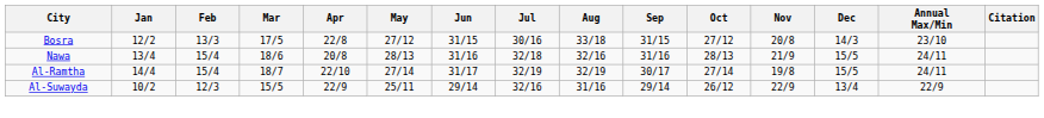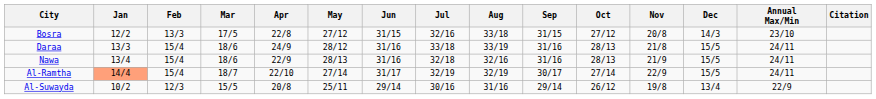 <table class="wikitable" style="text-align:center">
 <tr>
 <th width=10%>City</th>
 <th width=6%>Jan</th>
 <th width=6%>Feb</th>
 <th width=6%>Mar</th>
 <th width=6%>Apr</th>
 <th width=6%>May</th>
 <th width=6%>Jun</th>
 <th width=6%>Jul</th>
 <th width=6%>Aug</th>
 <th width=6%>Sep</th>
 <th width=6%>Oct</th>
 <th width=6%>Nov</th>
 <th width=6%>Dec</th>
 <th width=10%>Annual<br>Max/Min</th>
 <th width=5%>Citation</th>
 </tr>
 <tr>
 <td><a href='#'>Bosra</a></td>
 <td>12/2</td>
 <td>13/3</td>
 <td>17/5</td>
 <td>22/8</td>
 <td>27/12</td>
 <td>31/15</td>
-<td>30/16</td>
+<td>32/16</td>
 <td>33/18</td>
 <td>31/15</td>
 <td>27/12</td>
 <td>20/8</td>
 <td>14/3</td>
 <td>23/10</td>
 <td></td>
 </tr>
 <tr>
+<td><a href='#'>Daraa</a></td>
+<td>13/3</td>
+<td>15/4</td>
+<td>18/6</td>
+<td>24/9</td>
+<td>28/12</td>
+<td>31/16</td>
+<td>33/18</td>
+<td>33/19</td>
+<td>31/16</td>
+<td>28/13</td>
+<td>21/8</td>
+<td>15/5</td>
+<td>24/11</td>
+<td></td>
+</tr>
+<tr>
 <td><a href='#'>Nawa</a></td>
 <td>13/4</td>
 <td>15/4</td>
 <td>18/6</td>
-<td>20/8</td>
+<td>22/9</td>
 <td>28/13</td>
 <td>31/16</td>
 <td>32/18</td>
 <td>32/16</td>
 <td>31/16</td>
 <td>28/13</td>
 <td>21/9</td>
 <td>15/5</td>
 <td>24/11</td>
 <td></td>
 </tr>
 <tr>
 <td><a href='#'>Al-Ramtha</a></td>
-<td>14/4</td>
+<td style="background: lightsalmon;">14/4</td>
 <td>15/4</td>
 <td>18/7</td>
 <td>22/10</td>
 <td>27/14</td>
 <td>31/17</td>
 <td>32/19</td>
 <td>32/19</td>
 <td>30/17</td>
 <td>27/14</td>
-<td>19/8</td>
+<td>22/9</td>
 <td>15/5</td>
 <td>24/11</td>
 <td></td>
 </tr>
 <tr>
 <td><a href='#'>Al-Suwayda</a></td>
 <td>10/2</td>
 <td>12/3</td>
 <td>15/5</td>
-<td>22/9</td>
+<td>20/8</td>
 <td>25/11</td>
 <td>29/14</td>
-<td>32/16</td>
+<td>30/16</td>
 <td>31/16</td>
 <td>29/14</td>
 <td>26/12</td>
-<td>22/9</td>
+<td>19/8</td>
 <td>13/4</td>
 <td>22/9</td>
 <td></td>
 </tr>
 </table>
